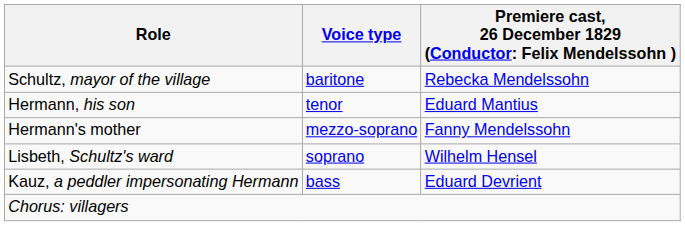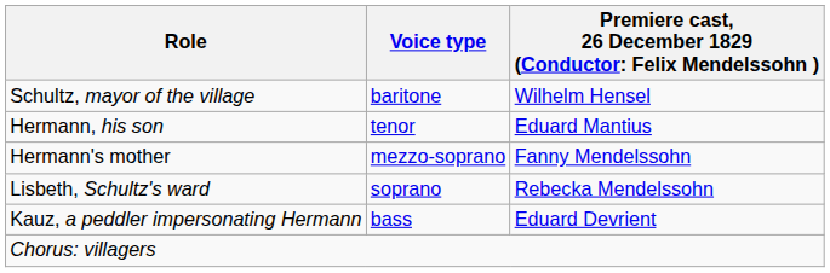 <table class="wikitable">
 <tr>
 <th>Role</th>
 <th><a href='#'>Voice type</a></th>
 <th>Premiere cast,<br>26 December 1829<br>(<a href='#'>Conductor</a>: Felix Mendelssohn )</th>
 </tr>
 <tr>
 <td>Schultz, <em>mayor of the village</em></td>
 <td><a href='#'>baritone</a></td>
-<td><a href='#'>Rebecka Mendelssohn</a></td>
+<td><a href='#'>Wilhelm Hensel</a></td>
 </tr>
 <tr>
 <td>Hermann, <em>his son</em></td>
 <td><a href='#'>tenor</a></td>
 <td><a href='#'>Eduard Mantius</a></td>
 </tr>
 <tr>
 <td>Hermann's mother</td>
 <td><a href='#'>mezzo-soprano</a></td>
 <td><a href='#'>Fanny Mendelssohn</a></td>
 </tr>
 <tr>
 <td>Lisbeth, <em>Schultz's ward</em></td>
 <td><a href='#'>soprano</a></td>
-<td><a href='#'>Wilhelm Hensel</a></td>
+<td><a href='#'>Rebecka Mendelssohn</a></td>
 </tr>
 <tr>
 <td>Kauz, <em>a peddler impersonating Hermann</em></td>
 <td><a href='#'>bass</a></td>
 <td><a href='#'>Eduard Devrient</a></td>
 </tr>
 <tr>
 <td colspan="3"><em>Chorus: villagers</em></td>
 </tr>
 </table>
